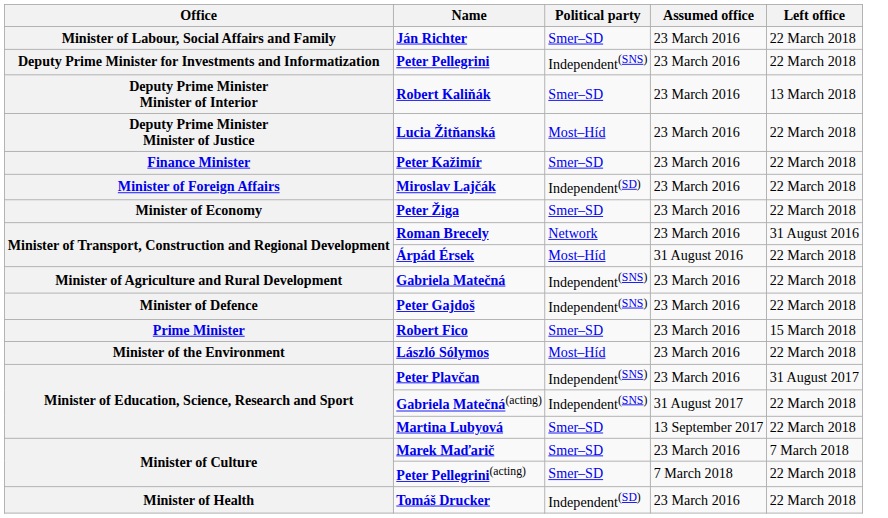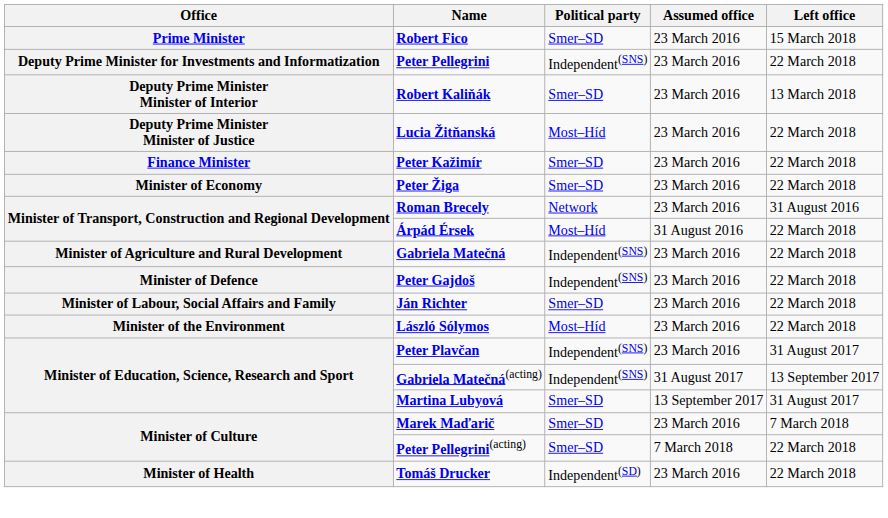 <table class="wikitable">
 <tr>
 <th scope="col">Office</th>
 <th scope="col">Name</th>
 <th scope="col">Political party</th>
 <th scope="col">Assumed office</th>
 <th scope="col">Left office</th>
 </tr>
 <tr>
-<th scope="row">Minister of Labour, Social Affairs and Family</th>
-<td><strong><a href='#'>Ján Richter</a></strong></td>
+<th scope="row"><a href='#'>Prime Minister</a></th>
+<td><strong><a href='#'>Robert Fico</a></strong><br></td>
 <td><a href='#'>Smer–SD</a></td>
 <td>23 March 2016</td>
-<td>22 March 2018</td>
+<td>15 March 2018</td>
 </tr>
 <tr>
 <th scope="row">Deputy Prime Minister for Investments and Informatization</th>
 <td><strong><a href='#'>Peter Pellegrini</a></strong><br></td>
 <td>Independent<sup>(<a href='#'>SNS</a>)</sup></td>
 <td>23 March 2016</td>
 <td>22 March 2018</td>
 </tr>
 <tr>
 <th scope="row">Deputy Prime Minister<br>Minister of Interior</th>
 <td><strong><a href='#'>Robert Kaliňák</a></strong><br></td>
 <td><a href='#'>Smer–SD</a></td>
 <td>23 March 2016</td>
 <td>13 March 2018</td>
 </tr>
 <tr>
 <th scope="row">Deputy Prime Minister<br>Minister of Justice</th>
 <td><strong><a href='#'>Lucia Žitňanská</a></strong><br></td>
 <td><a href='#'>Most–Híd</a></td>
 <td>23 March 2016</td>
 <td>22 March 2018</td>
 </tr>
 <tr>
 <th scope="row"><a href='#'>Finance Minister</a></th>
 <td><strong><a href='#'>Peter Kažimír</a></strong></td>
 <td><a href='#'>Smer–SD</a></td>
-<td>23 March 2016</td>
-<td>22 March 2018</td>
-</tr>
-<tr>
-<th scope="row"><a href='#'>Minister of Foreign Affairs</a></th>
-<td><strong><a href='#'>Miroslav Lajčák</a></strong></td>
-<td>Independent<sup>(<a href='#'>SD</a>)</sup></td>
 <td>23 March 2016</td>
 <td>22 March 2018</td>
 </tr>
 <tr>
 <th scope="row">Minister of Economy</th>
 <td><strong><a href='#'>Peter Žiga</a></strong></td>
 <td><a href='#'>Smer–SD</a></td>
 <td>23 March 2016</td>
 <td>22 March 2018</td>
 </tr>
 <tr>
 <th scope="row" rowspan="2">Minister of Transport, Construction and Regional Development</th>
 <td><strong><a href='#'>Roman Brecely</a></strong></td>
 <td><a href='#'>Network</a></td>
 <td>23 March 2016</td>
 <td>31 August 2016</td>
 </tr>
 <tr>
 <td><strong><a href='#'>Árpád Érsek</a></strong></td>
 <td><a href='#'>Most–Híd</a></td>
 <td>31 August 2016</td>
 <td>22 March 2018</td>
 </tr>
 <tr>
 <th scope="row">Minister of Agriculture and Rural Development</th>
 <td><strong><a href='#'>Gabriela Matečná</a></strong></td>
 <td>Independent<sup>(<a href='#'>SNS</a>)</sup></td>
 <td>23 March 2016</td>
 <td>22 March 2018</td>
 </tr>
 <tr>
 <th scope="row">Minister of Defence</th>
 <td><strong><a href='#'>Peter Gajdoš</a></strong></td>
 <td>Independent<sup>(<a href='#'>SNS</a>)</sup></td>
 <td>23 March 2016</td>
 <td>22 March 2018</td>
 </tr>
 <tr>
-<th scope="row"><a href='#'>Prime Minister</a></th>
-<td><strong><a href='#'>Robert Fico</a></strong><br></td>
+<th scope="row">Minister of Labour, Social Affairs and Family</th>
+<td><strong><a href='#'>Ján Richter</a></strong></td>
 <td><a href='#'>Smer–SD</a></td>
 <td>23 March 2016</td>
-<td>15 March 2018</td>
+<td>22 March 2018</td>
 </tr>
 <tr>
 <th scope="row">Minister of the Environment</th>
 <td><strong><a href='#'>László Sólymos</a></strong></td>
 <td><a href='#'>Most–Híd</a></td>
 <td>23 March 2016</td>
 <td>22 March 2018</td>
 </tr>
 <tr>
 <th scope="row" rowspan="3">Minister of Education, Science, Research and Sport</th>
 <td><strong><a href='#'>Peter Plavčan</a></strong></td>
 <td>Independent<sup>(<a href='#'>SNS</a>)</sup></td>
 <td>23 March 2016</td>
 <td>31 August 2017</td>
 </tr>
 <tr>
 <td><strong><a href='#'>Gabriela Matečná</a></strong><sup>(acting)</sup></td>
 <td>Independent<sup>(<a href='#'>SNS</a>)</sup></td>
 <td>31 August 2017</td>
-<td>22 March 2018</td>
+<td>13 September 2017</td>
 </tr>
 <tr>
 <td><strong><a href='#'>Martina Lubyová</a></strong></td>
 <td><a href='#'>Smer–SD</a></td>
 <td>13 September 2017</td>
-<td>22 March 2018</td>
+<td>31 August 2017</td>
 </tr>
 <tr>
 <th scope="row" rowspan="2">Minister of Culture</th>
 <td><strong><a href='#'>Marek Maďarič</a></strong><br></td>
 <td><a href='#'>Smer–SD</a></td>
 <td>23 March 2016</td>
 <td>7 March 2018</td>
 </tr>
 <tr>
 <td><strong><a href='#'>Peter Pellegrini</a></strong><sup>(acting)</sup></td>
 <td><a href='#'>Smer–SD</a></td>
 <td>7 March 2018</td>
 <td>22 March 2018</td>
 </tr>
 <tr>
 <th scope="row">Minister of Health</th>
 <td><strong><a href='#'>Tomáš Drucker</a></strong></td>
 <td>Independent<sup>(<a href='#'>SD</a>)</sup></td>
 <td>23 March 2016</td>
 <td>22 March 2018</td>
 </tr>
 </table>
